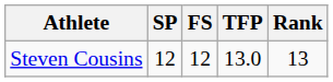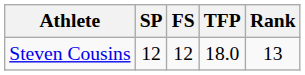 <table class="wikitable" border="1" style="font-size:90%">
 <tr>
 <th>Athlete</th>
 <th>SP</th>
 <th>FS</th>
 <th>TFP</th>
 <th>Rank</th>
 </tr>
 <tr align=center>
 <td align=left><a href='#'>Steven Cousins</a></td>
 <td>12</td>
 <td>12</td>
-<td>13.0</td>
+<td>18.0</td>
 <td>13</td>
 </tr>
 </table>
